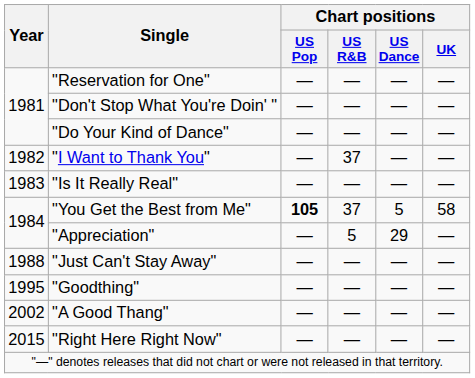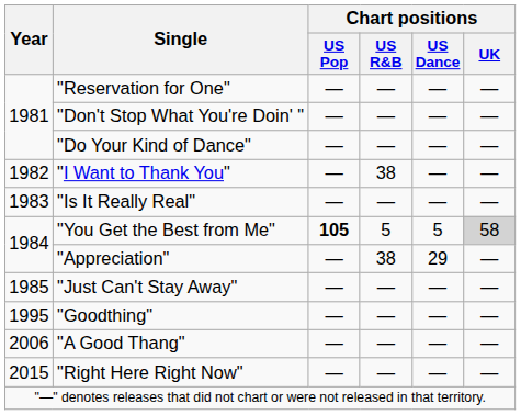 <table class="wikitable" style="text-align:center;">
 <tr>
 <th rowspan="2">Year</th>
 <th rowspan="2">Single</th>
 <th colspan="4">Chart positions</th>
 </tr>
 <tr style="font-size:smaller;">
 <th width="40"><a href='#'>US Pop</a><br></th>
 <th width="40"><a href='#'>US R&B</a><br></th>
 <th width="40"><a href='#'>US Dance</a><br></th>
 <th width="40"><a href='#'>UK</a><br></th>
 </tr>
 <tr>
 <td rowspan="3">1981</td>
 <td align="left">"Reservation for One"</td>
 <td>—</td>
 <td>—</td>
 <td>—</td>
 <td>—</td>
 </tr>
 <tr>
 <td align="left">"Don't Stop What You're Doin' "</td>
 <td>—</td>
 <td>—</td>
 <td>—</td>
 <td>—</td>
 </tr>
 <tr>
 <td align="left">"Do Your Kind of Dance"</td>
 <td>—</td>
 <td>—</td>
 <td>—</td>
 <td>—</td>
 </tr>
 <tr>
 <td rowspan="1">1982</td>
 <td align="left">"<a href='#'>I Want to Thank You</a>"</td>
 <td>—</td>
-<td>37</td>
+<td>38</td>
 <td>—</td>
 <td>—</td>
 </tr>
 <tr>
 <td rowspan="1">1983</td>
 <td align="left">"Is It Really Real"</td>
 <td>—</td>
 <td>—</td>
 <td>—</td>
 <td>—</td>
 </tr>
 <tr>
 <td rowspan="2">1984</td>
 <td align="left">"You Get the Best from Me"</td>
 <td><strong>105</strong></td>
-<td>37</td>
 <td>5</td>
-<td>58</td>
+<td>5</td>
+<td style="background: lightgrey;">58</td>
 </tr>
 <tr>
 <td align="left">"Appreciation"</td>
 <td>—</td>
-<td>5</td>
+<td>38</td>
 <td>29</td>
 <td>—</td>
 </tr>
 <tr>
-<td rowspan="1">1988</td>
+<td rowspan="1">1985</td>
 <td align="left">"Just Can't Stay Away"</td>
 <td>—</td>
 <td>—</td>
 <td>—</td>
 <td>—</td>
 </tr>
 <tr>
 <td rowspan="1">1995</td>
 <td align="left">"Goodthing"</td>
 <td>—</td>
 <td>—</td>
 <td>—</td>
 <td>—</td>
 </tr>
 <tr>
-<td rowspan="1">2002</td>
+<td rowspan="1">2006</td>
 <td align="left">"A Good Thang"</td>
 <td>—</td>
 <td>—</td>
 <td>—</td>
 <td>—</td>
 </tr>
 <tr>
 <td rowspan="1">2015</td>
 <td align="left">"Right Here Right Now"</td>
 <td>—</td>
 <td>—</td>
 <td>—</td>
 <td>—</td>
 </tr>
 <tr>
 <td colspan="8" style="text-align:center; font-size:9pt;">"—" denotes releases that did not chart or were not released in that territory.</td>
 </tr>
 </table>
